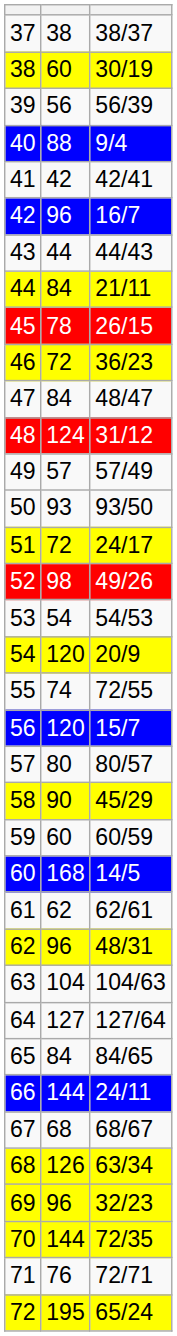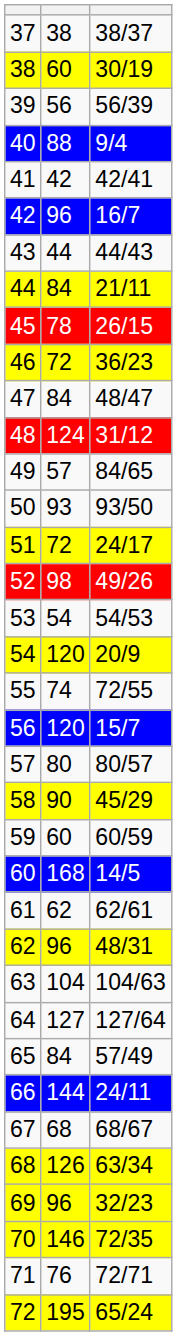 <table class="wikitable">
 <tr>
 <th></th>
 <th></th>
 <th></th>
 </tr>
 <tr>
 <td>37</td>
 <td>38</td>
 <td>38/37</td>
 </tr>
 <tr style="background: yellow; color: black;">
 <td>38</td>
 <td>60</td>
 <td>30/19</td>
 </tr>
 <tr>
 <td>39</td>
 <td>56</td>
 <td>56/39</td>
 </tr>
 <tr style="background: blue; color: white;">
 <td>40</td>
 <td>88</td>
 <td>9/4</td>
 </tr>
 <tr>
 <td>41</td>
 <td>42</td>
 <td>42/41</td>
 </tr>
 <tr style="background: blue; color: white;">
 <td>42</td>
 <td>96</td>
 <td>16/7</td>
 </tr>
 <tr>
 <td>43</td>
 <td>44</td>
 <td>44/43</td>
 </tr>
 <tr style="background: yellow; color: black;">
 <td>44</td>
 <td>84</td>
 <td>21/11</td>
 </tr>
 <tr style="background: red; color: white;">
 <td>45</td>
 <td>78</td>
 <td>26/15</td>
 </tr>
 <tr style="background: yellow; color: black;">
 <td>46</td>
 <td>72</td>
 <td>36/23</td>
 </tr>
 <tr>
 <td>47</td>
 <td>84</td>
 <td>48/47</td>
 </tr>
 <tr style="background: red; color: white;">
 <td>48</td>
 <td>124</td>
 <td>31/12</td>
 </tr>
 <tr>
 <td>49</td>
 <td>57</td>
-<td>57/49</td>
+<td>84/65</td>
 </tr>
 <tr>
 <td>50</td>
 <td>93</td>
 <td>93/50</td>
 </tr>
 <tr style="background: yellow; color: black;">
 <td>51</td>
 <td>72</td>
 <td>24/17</td>
 </tr>
 <tr style="background: red; color: white;">
 <td>52</td>
 <td>98</td>
 <td>49/26</td>
 </tr>
 <tr>
 <td>53</td>
 <td>54</td>
 <td>54/53</td>
 </tr>
 <tr style="background: yellow; color: black;">
 <td>54</td>
 <td>120</td>
 <td>20/9</td>
 </tr>
 <tr>
 <td>55</td>
 <td>74</td>
 <td>72/55</td>
 </tr>
 <tr style="background: blue; color: white;">
 <td>56</td>
 <td>120</td>
 <td>15/7</td>
 </tr>
 <tr>
 <td>57</td>
 <td>80</td>
 <td>80/57</td>
 </tr>
 <tr style="background: yellow; color: black;">
 <td>58</td>
 <td>90</td>
 <td>45/29</td>
 </tr>
 <tr>
 <td>59</td>
 <td>60</td>
 <td>60/59</td>
 </tr>
 <tr style="background: blue; color: white;">
 <td>60</td>
 <td>168</td>
 <td>14/5</td>
 </tr>
 <tr>
 <td>61</td>
 <td>62</td>
 <td>62/61</td>
 </tr>
 <tr style="background: yellow; color: black;">
 <td>62</td>
 <td>96</td>
 <td>48/31</td>
 </tr>
 <tr>
 <td>63</td>
 <td>104</td>
 <td>104/63</td>
 </tr>
 <tr>
 <td>64</td>
 <td>127</td>
 <td>127/64</td>
 </tr>
 <tr>
 <td>65</td>
 <td>84</td>
-<td>84/65</td>
+<td>57/49</td>
 </tr>
 <tr style="background: blue; color: white;">
 <td>66</td>
 <td>144</td>
 <td>24/11</td>
 </tr>
 <tr>
 <td>67</td>
 <td>68</td>
 <td>68/67</td>
 </tr>
 <tr style="background: yellow; color: black;">
 <td>68</td>
 <td>126</td>
 <td>63/34</td>
 </tr>
 <tr style="background: yellow; color: black;">
 <td>69</td>
 <td>96</td>
 <td>32/23</td>
 </tr>
 <tr style="background: yellow; color: black;">
 <td>70</td>
-<td>144</td>
+<td>146</td>
 <td>72/35</td>
 </tr>
 <tr>
 <td>71</td>
 <td>76</td>
 <td>72/71</td>
 </tr>
 <tr style="background: yellow; color: black;">
 <td>72</td>
 <td>195</td>
 <td>65/24</td>
 </tr>
 </table>
